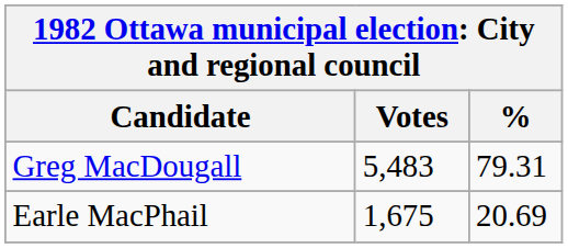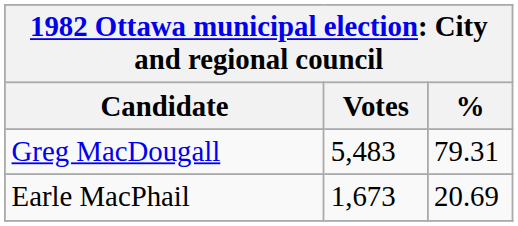 <table class="wikitable">
 <tr>
 <th colspan="3"><a href='#'>1982 Ottawa municipal election</a>: City and regional council</th>
 </tr>
 <tr>
 <th style="width: 170px">Candidate</th>
 <th style="width: 50px">Votes</th>
 <th style="width: 40px">%</th>
 </tr>
 <tr>
 <td><a href='#'>Greg MacDougall</a></td>
 <td>5,483</td>
 <td>79.31</td>
 </tr>
 <tr>
 <td>Earle MacPhail</td>
-<td>1,675</td>
+<td>1,673</td>
 <td>20.69</td>
 </tr>
 </table>
